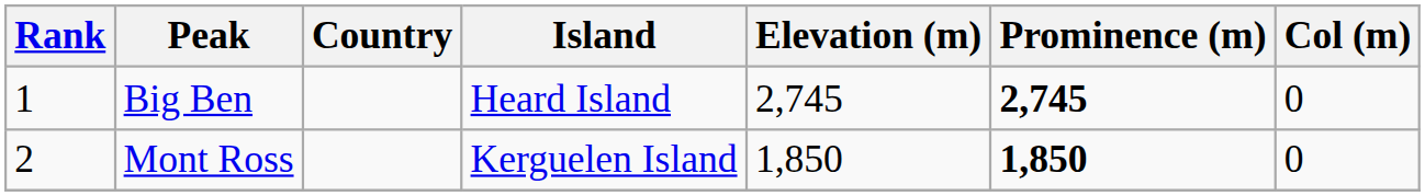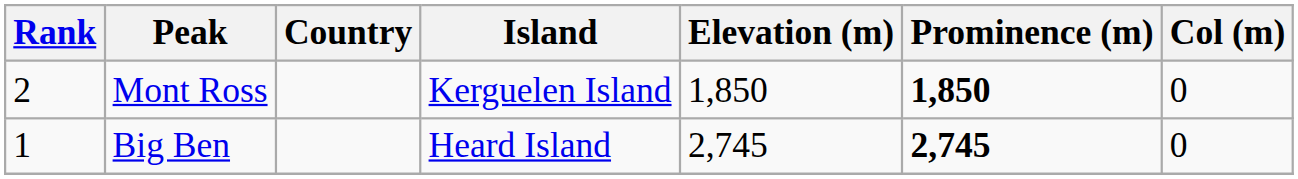 <table class="wikitable sortable">
 <tr>
 <th><a href='#'>Rank</a></th>
 <th>Peak</th>
 <th>Country</th>
 <th>Island</th>
 <th>Elevation (m)</th>
 <th>Prominence (m)</th>
 <th>Col (m)</th>
 </tr>
 <tr>
+<td>2</td>
+<td><a href='#'>Mont Ross</a></td>
+<td></td>
+<td><a href='#'>Kerguelen Island</a></td>
+<td>1,850</td>
+<td><strong>1,850</strong></td>
+<td>0</td>
+</tr>
+<tr>
 <td>1</td>
 <td><a href='#'>Big Ben</a></td>
 <td></td>
 <td><a href='#'>Heard Island</a></td>
 <td>2,745</td>
 <td><strong>2,745</strong></td>
 <td>0</td>
 </tr>
 <tr>
-<td>2</td>
-<td><a href='#'>Mont Ross</a></td>
-<td></td>
-<td><a href='#'>Kerguelen Island</a></td>
-<td>1,850</td>
-<td><strong>1,850</strong></td>
-<td>0</td>
-</tr>
-<tr>
 </tr>
 </table>
